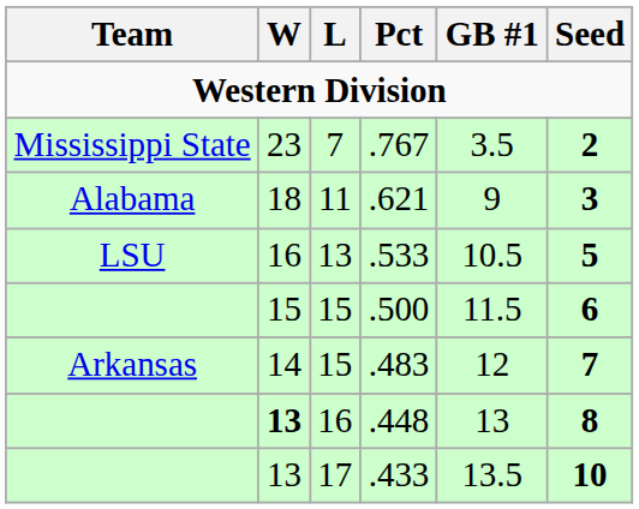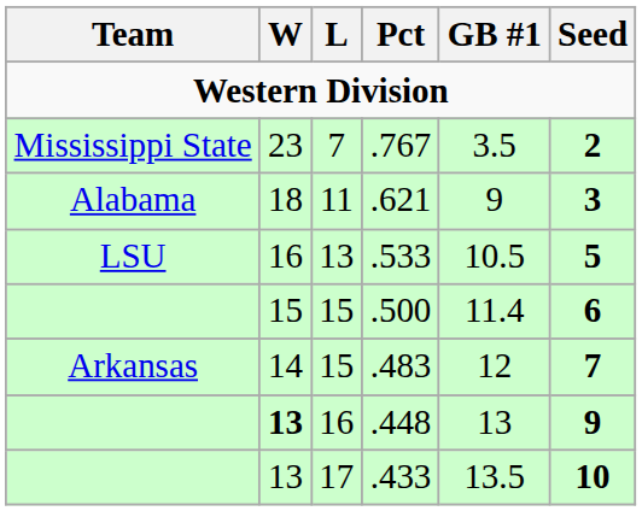 <table class="wikitable" style="float:left; margin-right:1em; text-align:center;">
 <tr>
 <th>Team</th>
 <th>W</th>
 <th>L</th>
 <th>Pct</th>
 <th>GB #1</th>
 <th>Seed</th>
 </tr>
 <tr>
 <td colspan="7" align="center"><strong>Western Division</strong></td>
 </tr>
 <tr bgcolor=#ccffcc>
 <td><a href='#'>Mississippi State</a></td>
 <td>23</td>
 <td>7</td>
 <td>.767</td>
 <td>3.5</td>
 <td><strong>2</strong></td>
 </tr>
 <tr bgcolor=#ccffcc>
 <td><a href='#'>Alabama</a></td>
 <td>18</td>
 <td>11</td>
 <td>.621</td>
 <td>9</td>
 <td><strong>3</strong></td>
 </tr>
 <tr bgcolor=#ccffcc>
 <td><a href='#'>LSU</a></td>
 <td>16</td>
 <td>13</td>
 <td>.533</td>
 <td>10.5</td>
 <td><strong>5</strong></td>
 </tr>
 <tr bgcolor=#ccffcc>
 <td></td>
 <td>15</td>
 <td>15</td>
 <td>.500</td>
-<td>11.5</td>
+<td>11.4</td>
 <td><strong>6</strong></td>
 </tr>
 <tr bgcolor=#ccffcc>
 <td><a href='#'>Arkansas</a></td>
 <td>14</td>
 <td>15</td>
 <td>.483</td>
 <td>12</td>
 <td><strong>7</strong></td>
 </tr>
 <tr bgcolor=#ccffcc>
 <td></td>
 <td><strong>13</strong></td>
 <td>16</td>
 <td>.448</td>
 <td>13</td>
-<td><strong>8</strong></td>
+<td><strong>9</strong></td>
 </tr>
 <tr bgcolor=#ccffcc>
 <td></td>
 <td>13</td>
 <td>17</td>
 <td>.433</td>
 <td>13.5</td>
 <td><strong>10</strong></td>
 </tr>
 </table>
